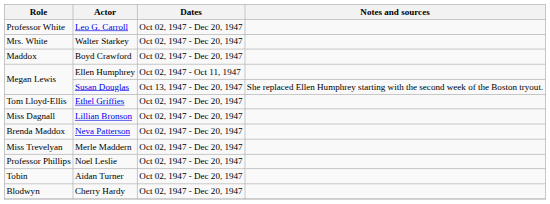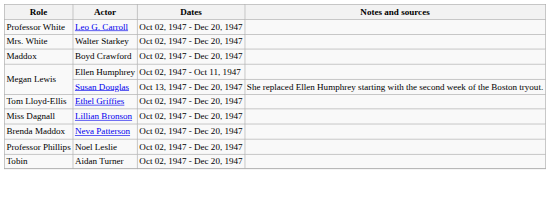 <table class="wikitable sortable plainrowheaders" style="font-size: 90%">
 <tr>
 <th scope="col">Role</th>
 <th scope="col">Actor</th>
 <th scope="col">Dates</th>
 <th scope="col">Notes and sources</th>
 </tr>
 <tr>
 <td>Professor White</td>
 <td><a href='#'>Leo G. Carroll</a></td>
 <td>Oct 02, 1947 - Dec 20, 1947</td>
 <td></td>
 </tr>
 <tr>
 <td>Mrs. White</td>
 <td>Walter Starkey</td>
 <td>Oct 02, 1947 - Dec 20, 1947</td>
 <td></td>
 </tr>
 <tr>
 <td>Maddox</td>
 <td>Boyd Crawford</td>
 <td>Oct 02, 1947 - Dec 20, 1947</td>
 <td></td>
 </tr>
 <tr>
 <td rowspan=2>Megan Lewis</td>
 <td>Ellen Humphrey</td>
 <td>Oct 02, 1947 - Oct 11, 1947</td>
 <td></td>
 </tr>
 <tr>
 <td><a href='#'>Susan Douglas</a></td>
 <td>Oct 13, 1947 - Dec 20, 1947</td>
 <td>She replaced Ellen Humphrey starting with the second week of the Boston tryout.</td>
 </tr>
 <tr>
 <td>Tom Lloyd-Ellis</td>
 <td><a href='#'>Ethel Griffies</a></td>
 <td>Oct 02, 1947 - Dec 20, 1947</td>
 <td></td>
 </tr>
 <tr>
 <td>Miss Dagnall</td>
 <td><a href='#'>Lillian Bronson</a></td>
 <td>Oct 02, 1947 - Dec 20, 1947</td>
 <td></td>
 </tr>
 <tr>
 <td>Brenda Maddox</td>
 <td><a href='#'>Neva Patterson</a></td>
 <td>Oct 02, 1947 - Dec 20, 1947</td>
 <td></td>
 </tr>
 <tr>
-<td>Miss Trevelyan</td>
-<td>Merle Maddern</td>
-<td>Oct 02, 1947 - Dec 20, 1947</td>
-<td></td>
-</tr>
-<tr>
 <td>Professor Phillips</td>
 <td>Noel Leslie</td>
 <td>Oct 02, 1947 - Dec 20, 1947</td>
 <td></td>
 </tr>
 <tr>
 <td>Tobin</td>
 <td>Aidan Turner</td>
 <td>Oct 02, 1947 - Dec 20, 1947</td>
 <td></td>
 </tr>
 <tr>
-<td>Blodwyn</td>
-<td>Cherry Hardy</td>
-<td>Oct 02, 1947 - Dec 20, 1947</td>
-<td></td>
-</tr>
-<tr>
 </tr>
 </table>
